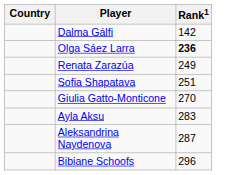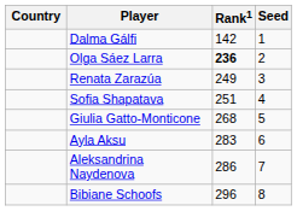 <table class="sortable wikitable">
 <tr>
 <th width="70">Country</th>
 <th width="175">Player</th>
 <th>Rank<sup>1</sup></th>
+<th>Seed</th>
 </tr>
 <tr>
 <td></td>
 <td><a href='#'>Dalma Gálfi</a></td>
 <td>142</td>
+<td>1</td>
 </tr>
 <tr>
 <td></td>
 <td><a href='#'>Olga Sáez Larra</a></td>
 <td><strong>236</strong></td>
+<td>2</td>
 </tr>
 <tr>
 <td></td>
 <td><a href='#'>Renata Zarazúa</a></td>
 <td>249</td>
+<td>3</td>
 </tr>
 <tr>
 <td></td>
 <td><a href='#'>Sofia Shapatava</a></td>
 <td>251</td>
+<td>4</td>
 </tr>
 <tr>
 <td></td>
 <td><a href='#'>Giulia Gatto-Monticone</a></td>
-<td>270</td>
+<td>268</td>
+<td>5</td>
 </tr>
 <tr>
 <td></td>
 <td><a href='#'>Ayla Aksu</a></td>
 <td>283</td>
+<td>6</td>
 </tr>
 <tr>
 <td></td>
 <td><a href='#'>Aleksandrina Naydenova</a></td>
-<td>287</td>
+<td>286</td>
+<td>7</td>
 </tr>
 <tr>
 <td></td>
 <td><a href='#'>Bibiane Schoofs</a></td>
 <td>296</td>
+<td>8</td>
 </tr>
 </table>
